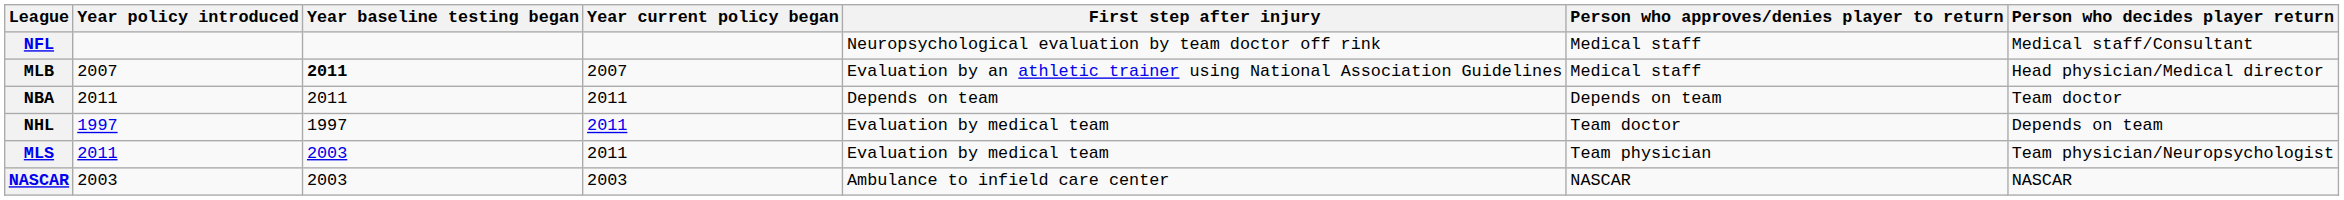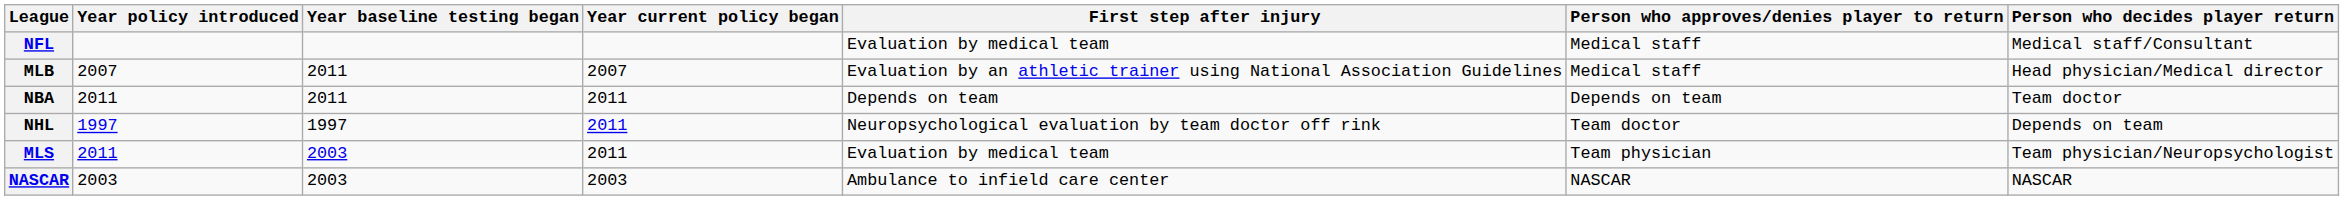 <table class="wikitable sortable sortable" style="font-size: 95%;">
 <tr>
 <th>League</th>
 <th>Year policy introduced</th>
 <th>Year baseline testing began</th>
 <th>Year current policy began</th>
 <th>First step after injury</th>
 <th>Person who approves/denies player to return</th>
 <th>Person who decides player return</th>
 </tr>
 <tr>
 <th><a href='#'>NFL</a></th>
 <td></td>
 <td></td>
 <td></td>
-<td>Neuropsychological evaluation by team doctor off rink</td>
+<td>Evaluation by medical team</td>
 <td>Medical staff</td>
 <td>Medical staff/Consultant</td>
 </tr>
 <tr>
 <th>MLB</th>
 <td>2007</td>
-<td><strong>2011</strong></td>
+<td>2011</td>
 <td>2007</td>
 <td>Evaluation by an <a href='#'>athletic trainer</a> using National Association Guidelines</td>
 <td>Medical staff</td>
 <td>Head physician/Medical director</td>
 </tr>
 <tr>
 <th>NBA</th>
 <td>2011</td>
 <td>2011</td>
 <td>2011</td>
 <td>Depends on team</td>
 <td>Depends on team</td>
 <td>Team doctor</td>
 </tr>
 <tr>
 <th>NHL</th>
 <td><a href='#'>1997</a></td>
 <td>1997</td>
 <td><a href='#'>2011</a></td>
-<td>Evaluation by medical team</td>
+<td>Neuropsychological evaluation by team doctor off rink</td>
 <td>Team doctor</td>
 <td>Depends on team</td>
 </tr>
 <tr>
 <th><a href='#'>MLS</a></th>
 <td><a href='#'>2011</a></td>
 <td><a href='#'>2003</a></td>
 <td>2011</td>
 <td>Evaluation by medical team</td>
 <td>Team physician</td>
 <td>Team physician/Neuropsychologist</td>
 </tr>
 <tr>
 <th><a href='#'>NASCAR</a></th>
 <td>2003</td>
 <td>2003</td>
 <td>2003</td>
 <td>Ambulance to infield care center</td>
 <td>NASCAR</td>
 <td>NASCAR</td>
 </tr>
 </table>
